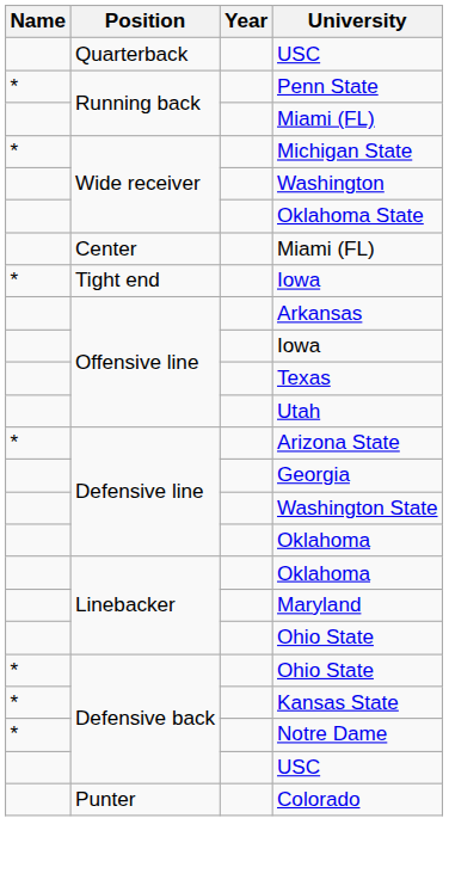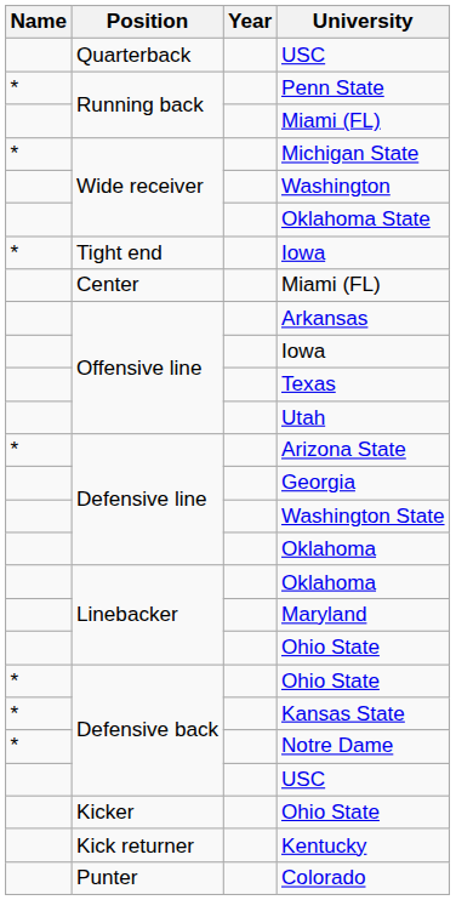 <table class="wikitable sortable">
 <tr>
 <th>Name</th>
 <th>Position</th>
 <th>Year</th>
 <th>University</th>
 </tr>
 <tr>
 <td></td>
 <td>Quarterback</td>
 <td></td>
 <td><a href='#'>USC</a></td>
 </tr>
 <tr>
 <td>*</td>
 <td rowspan="2">Running back</td>
 <td></td>
 <td><a href='#'>Penn State</a></td>
 </tr>
 <tr>
 <td></td>
 <td></td>
 <td><a href='#'>Miami (FL)</a></td>
 </tr>
 <tr>
 <td>*</td>
 <td rowspan=3>Wide receiver</td>
 <td></td>
 <td><a href='#'>Michigan State</a></td>
 </tr>
 <tr>
 <td></td>
 <td></td>
 <td><a href='#'>Washington</a></td>
 </tr>
 <tr>
 <td></td>
 <td></td>
 <td><a href='#'>Oklahoma State</a></td>
 </tr>
 <tr>
+<td>*</td>
+<td>Tight end</td>
+<td></td>
+<td><a href='#'>Iowa</a></td>
+</tr>
+<tr>
 <td></td>
 <td>Center</td>
 <td></td>
 <td>Miami (FL)</td>
-</tr>
-<tr>
-<td>*</td>
-<td>Tight end</td>
-<td></td>
-<td><a href='#'>Iowa</a></td>
 </tr>
 <tr>
 <td></td>
 <td rowspan="4">Offensive line</td>
 <td></td>
 <td><a href='#'>Arkansas</a></td>
 </tr>
 <tr>
 <td></td>
 <td></td>
 <td>Iowa</td>
 </tr>
 <tr>
 <td></td>
 <td></td>
 <td><a href='#'>Texas</a></td>
 </tr>
 <tr>
 <td></td>
 <td></td>
 <td><a href='#'>Utah</a></td>
 </tr>
 <tr>
 <td>*</td>
 <td rowspan=4>Defensive line</td>
 <td></td>
 <td><a href='#'>Arizona State</a></td>
 </tr>
 <tr>
 <td></td>
 <td></td>
 <td><a href='#'>Georgia</a></td>
 </tr>
 <tr>
 <td></td>
 <td></td>
 <td><a href='#'>Washington State</a></td>
 </tr>
 <tr>
 <td></td>
 <td></td>
 <td><a href='#'>Oklahoma</a></td>
 </tr>
 <tr>
 <td></td>
 <td rowspan="3">Linebacker</td>
 <td></td>
 <td><a href='#'>Oklahoma</a></td>
 </tr>
 <tr>
 <td></td>
 <td></td>
 <td><a href='#'>Maryland</a></td>
 </tr>
 <tr>
 <td></td>
 <td></td>
 <td><a href='#'>Ohio State</a></td>
 </tr>
 <tr>
 <td>*</td>
 <td rowspan="4">Defensive back</td>
 <td></td>
 <td><a href='#'>Ohio State</a></td>
 </tr>
 <tr>
 <td>*</td>
 <td></td>
 <td><a href='#'>Kansas State</a></td>
 </tr>
 <tr>
 <td>*</td>
 <td></td>
 <td><a href='#'>Notre Dame</a></td>
 </tr>
 <tr>
 <td></td>
 <td></td>
 <td><a href='#'>USC</a></td>
 </tr>
 <tr>
 <td></td>
+<td>Kicker</td>
+<td></td>
+<td><a href='#'>Ohio State</a></td>
+</tr>
+<tr>
+<td></td>
+<td>Kick returner</td>
+<td></td>
+<td><a href='#'>Kentucky</a></td>
+</tr>
+<tr>
+<td></td>
 <td>Punter</td>
 <td></td>
 <td><a href='#'>Colorado</a></td>
 </tr>
 </table>
